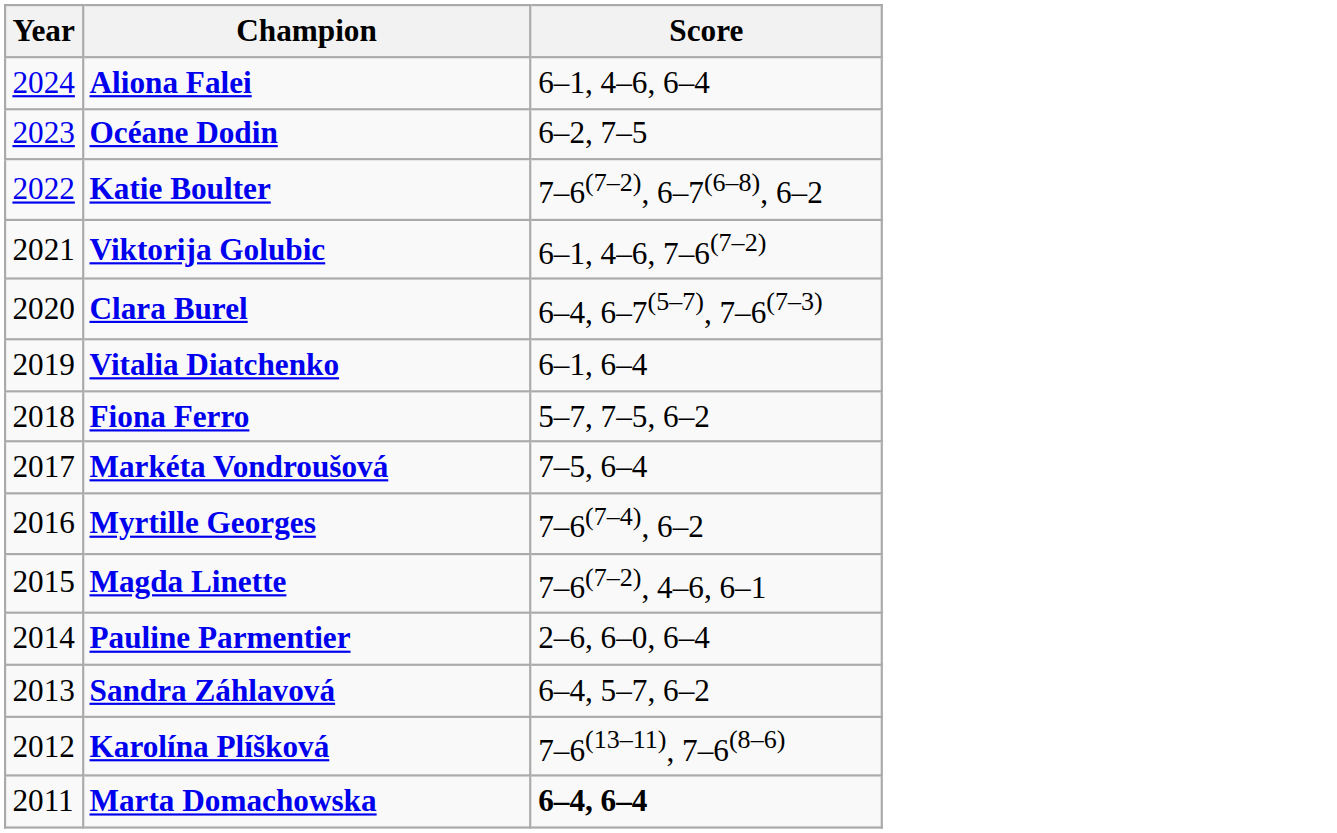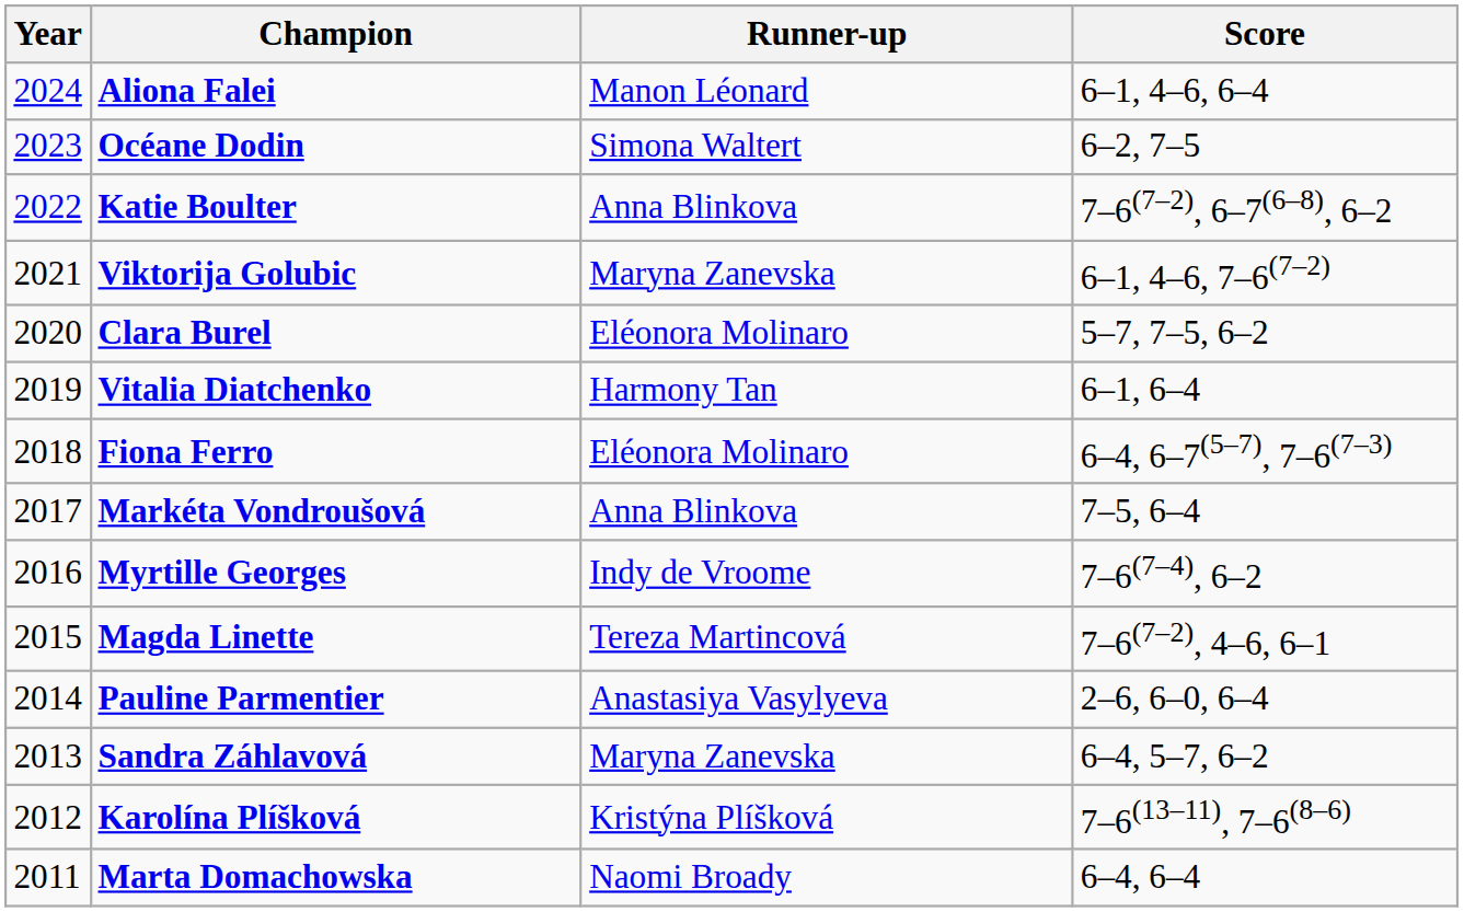 <table class="wikitable" style="font-size:90%">
 <tr>
 <th>Year</th>
 <th width="200">Champion</th>
+<th width="200">Runner-up</th>
 <th width="155">Score</th>
 </tr>
 <tr>
 <td><a href='#'>2024</a></td>
 <td><strong> <a href='#'>Aliona Falei</a></strong></td>
+<td> <a href='#'>Manon Léonard</a></td>
 <td>6–1, 4–6, 6–4</td>
 </tr>
 <tr>
 <td><a href='#'>2023</a></td>
 <td><strong> <a href='#'>Océane Dodin</a></strong></td>
+<td> <a href='#'>Simona Waltert</a></td>
 <td>6–2, 7–5</td>
 </tr>
 <tr>
 <td><a href='#'>2022</a></td>
 <td> <strong><a href='#'>Katie Boulter</a></strong></td>
+<td> <a href='#'>Anna Blinkova</a></td>
 <td>7–6<sup>(7–2)</sup>, 6–7<sup>(6–8)</sup>, 6–2</td>
 </tr>
 <tr>
 <td>2021</td>
 <td> <strong><a href='#'>Viktorija Golubic</a></strong></td>
+<td> <a href='#'>Maryna Zanevska</a></td>
 <td>6–1, 4–6, 7–6<sup>(7–2)</sup></td>
 </tr>
 <tr>
 <td>2020</td>
 <td> <strong><a href='#'>Clara Burel</a></strong></td>
-<td>6–4, 6–7<sup>(5–7)</sup>, 7–6<sup>(7–3)</sup></td>
+<td> <a href='#'>Eléonora Molinaro</a></td>
+<td>5–7, 7–5, 6–2</td>
 </tr>
 <tr>
 <td>2019</td>
 <td> <strong><a href='#'>Vitalia Diatchenko</a></strong></td>
+<td> <a href='#'>Harmony Tan</a></td>
 <td>6–1, 6–4</td>
 </tr>
 <tr>
 <td>2018</td>
 <td> <strong><a href='#'>Fiona Ferro</a></strong></td>
-<td>5–7, 7–5, 6–2</td>
+<td> <a href='#'>Eléonora Molinaro</a></td>
+<td>6–4, 6–7<sup>(5–7)</sup>, 7–6<sup>(7–3)</sup></td>
 </tr>
 <tr>
 <td>2017</td>
 <td> <strong><a href='#'>Markéta Vondroušová</a></strong></td>
+<td> <a href='#'>Anna Blinkova</a></td>
 <td>7–5, 6–4</td>
 </tr>
 <tr>
 <td>2016</td>
 <td> <strong><a href='#'>Myrtille Georges</a></strong></td>
+<td> <a href='#'>Indy de Vroome</a></td>
 <td>7–6<sup>(7–4)</sup>, 6–2</td>
 </tr>
 <tr>
 <td>2015</td>
 <td> <strong><a href='#'>Magda Linette</a></strong></td>
+<td> <a href='#'>Tereza Martincová</a></td>
 <td>7–6<sup>(7–2)</sup>, 4–6, 6–1</td>
 </tr>
 <tr>
 <td>2014</td>
 <td> <strong><a href='#'>Pauline Parmentier</a></strong></td>
+<td> <a href='#'>Anastasiya Vasylyeva</a></td>
 <td>2–6, 6–0, 6–4</td>
 </tr>
 <tr>
 <td>2013</td>
 <td> <strong><a href='#'>Sandra Záhlavová</a></strong></td>
+<td> <a href='#'>Maryna Zanevska</a></td>
 <td>6–4, 5–7, 6–2</td>
 </tr>
 <tr>
 <td>2012</td>
 <td> <strong><a href='#'>Karolína Plíšková</a></strong></td>
+<td> <a href='#'>Kristýna Plíšková</a></td>
 <td>7–6<sup>(13–11)</sup>, 7–6<sup>(8–6)</sup></td>
 </tr>
 <tr>
 <td>2011</td>
 <td> <strong><a href='#'>Marta Domachowska</a></strong></td>
-<td><strong>6–4, 6–4</strong></td>
+<td> <a href='#'>Naomi Broady</a></td>
+<td>6–4, 6–4</td>
 </tr>
 </table>
